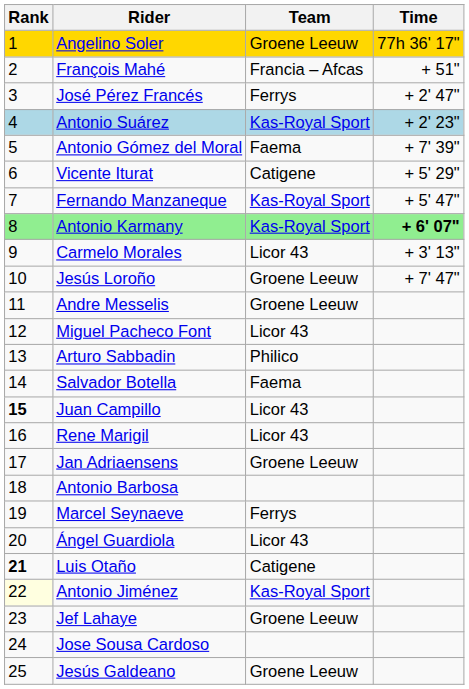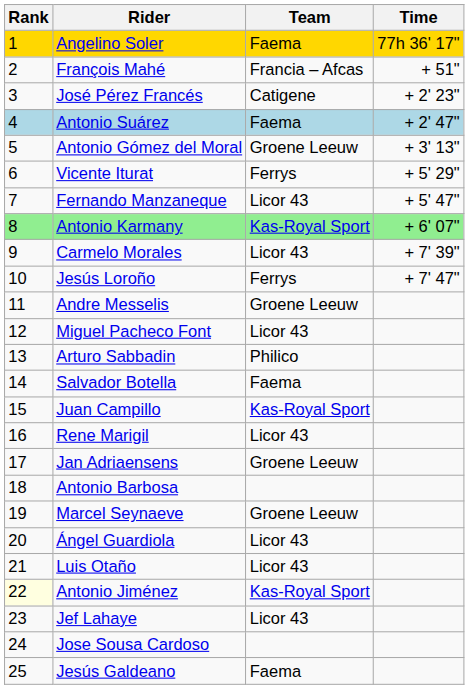 <table class="wikitable">
 <tr>
 <th>Rank</th>
 <th>Rider</th>
 <th>Team</th>
 <th>Time</th>
 </tr>
 <tr bgcolor=gold>
 <td>1</td>
 <td>  	<a href='#'>Angelino Soler</a></td>
-<td>Groene Leeuw</td>
+<td>Faema</td>
 <td align="right">77h 36' 17"</td>
 </tr>
 <tr>
 <td>2</td>
 <td>	<a href='#'>François Mahé</a></td>
 <td>Francia – Afcas</td>
 <td align="right">+ 51"</td>
 </tr>
 <tr>
 <td>3</td>
 <td>  	<a href='#'>José Pérez Francés</a></td>
-<td>Ferrys</td>
-<td align="right">+ 2' 47"</td>
+<td>Catigene</td>
+<td align="right">+ 2' 23"</td>
 </tr>
 <tr bgcolor=lightblue>
 <td>4</td>
 <td>  	<a href='#'>Antonio Suárez</a></td>
-<td><a href='#'>Kas-Royal Sport</a></td>
-<td align="right">+ 2' 23"</td>
+<td>Faema</td>
+<td align="right">+ 2' 47"</td>
 </tr>
 <tr>
 <td>5</td>
 <td>  	<a href='#'>Antonio Gómez del Moral</a></td>
-<td>Faema</td>
-<td align="right">+ 7' 39"</td>
+<td>Groene Leeuw</td>
+<td align="right">+ 3' 13"</td>
 </tr>
 <tr>
 <td>6</td>
 <td>  	<a href='#'>Vicente Iturat</a></td>
-<td>Catigene</td>
+<td>Ferrys</td>
 <td align="right">+ 5' 29"</td>
 </tr>
 <tr>
 <td>7</td>
 <td>  	<a href='#'>Fernando Manzaneque</a></td>
-<td><a href='#'>Kas-Royal Sport</a></td>
+<td>Licor 43</td>
 <td align="right">+ 5' 47"</td>
 </tr>
 <tr bgcolor=lightgreen>
 <td>8</td>
 <td>  	<a href='#'>Antonio Karmany</a></td>
 <td><a href='#'>Kas-Royal Sport</a></td>
-<td align="right"><strong>+ 6' 07"</strong></td>
+<td align="right">+ 6' 07"</td>
 </tr>
 <tr>
 <td>9</td>
 <td>  	<a href='#'>Carmelo Morales</a></td>
 <td>Licor 43</td>
-<td align="right">+ 3' 13"</td>
+<td align="right">+ 7' 39"</td>
 </tr>
 <tr>
 <td>10</td>
 <td>  	<a href='#'>Jesús Loroño</a></td>
-<td>Groene Leeuw</td>
+<td>Ferrys</td>
 <td align="right">+ 7' 47"</td>
 </tr>
 <tr>
 <td>11</td>
 <td>	<a href='#'>Andre Messelis</a></td>
 <td>Groene Leeuw</td>
 <td align="right"></td>
 </tr>
 <tr>
 <td>12</td>
 <td>  	<a href='#'>Miguel Pacheco Font</a></td>
 <td>Licor 43</td>
 <td align="right"></td>
 </tr>
 <tr>
 <td>13</td>
 <td>	<a href='#'>Arturo Sabbadin</a></td>
 <td>Philico</td>
 <td align="right"></td>
 </tr>
 <tr>
 <td>14</td>
 <td>  	<a href='#'>Salvador Botella</a></td>
 <td>Faema</td>
 <td align="right"></td>
 </tr>
 <tr>
-<td><strong>15</strong></td>
+<td>15</td>
 <td>  	<a href='#'>Juan Campillo</a></td>
-<td>Licor 43</td>
+<td><a href='#'>Kas-Royal Sport</a></td>
 <td align="right"></td>
 </tr>
 <tr>
 <td>16</td>
 <td>  	<a href='#'>Rene Marigil</a></td>
 <td>Licor 43</td>
 <td align="right"></td>
 </tr>
 <tr>
 <td>17</td>
 <td>	<a href='#'>Jan Adriaensens</a></td>
 <td>Groene Leeuw</td>
 <td align="right"></td>
 </tr>
 <tr>
 <td>18</td>
 <td>	<a href='#'>Antonio Barbosa</a></td>
 <td></td>
 <td align="right"></td>
 </tr>
 <tr>
 <td>19</td>
 <td>	<a href='#'>Marcel Seynaeve</a></td>
-<td>Ferrys</td>
+<td>Groene Leeuw</td>
 <td align="right"></td>
 </tr>
 <tr>
 <td>20</td>
 <td>  	<a href='#'>Ángel Guardiola</a></td>
 <td>Licor 43</td>
 <td align="right"></td>
 </tr>
 <tr>
-<td><strong>21</strong></td>
+<td>21</td>
 <td>  	<a href='#'>Luis Otaño</a></td>
-<td>Catigene</td>
+<td>Licor 43</td>
 <td align="right"></td>
 </tr>
 <tr>
 <td style="background: lightyellow;">22</td>
 <td>  	<a href='#'>Antonio Jiménez</a></td>
 <td><a href='#'>Kas-Royal Sport</a></td>
 <td align="right"></td>
 </tr>
 <tr>
 <td>23</td>
 <td>	<a href='#'>Jef Lahaye</a></td>
-<td>Groene Leeuw</td>
+<td>Licor 43</td>
 <td align="right"></td>
 </tr>
 <tr>
 <td>24</td>
 <td>	<a href='#'>Jose Sousa Cardoso</a></td>
 <td></td>
 <td align="right"></td>
 </tr>
 <tr>
 <td>25</td>
 <td>  	<a href='#'>Jesús Galdeano</a></td>
-<td>Groene Leeuw</td>
+<td>Faema</td>
 <td align="right"></td>
 </tr>
 </table>
